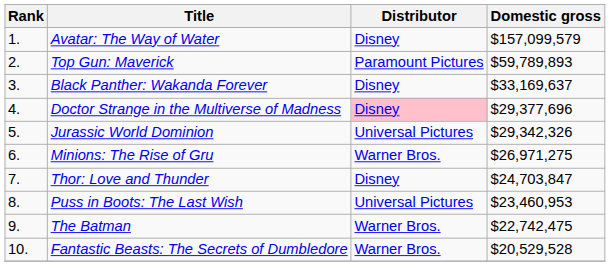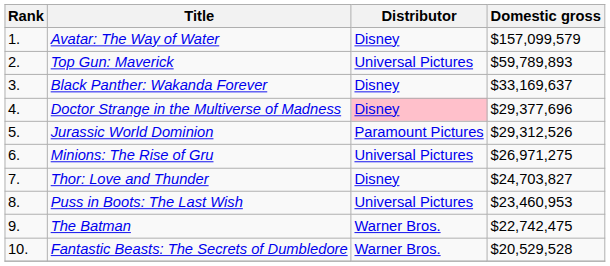 <table class="wikitable sortable" style="margin:auto; margin:auto;">
 <tr>
 <th>Rank</th>
 <th>Title</th>
 <th>Distributor</th>
 <th>Domestic gross</th>
 </tr>
 <tr>
 <td>1.</td>
 <td><em><a href='#'>Avatar: The Way of Water</a></em></td>
 <td><a href='#'>Disney</a></td>
 <td>$157,099,579</td>
 </tr>
 <tr>
 <td>2.</td>
 <td><em><a href='#'>Top Gun: Maverick</a></em></td>
-<td><a href='#'>Paramount Pictures</a></td>
+<td><a href='#'>Universal Pictures</a></td>
 <td>$59,789,893</td>
 </tr>
 <tr>
 <td>3.</td>
 <td><em><a href='#'>Black Panther: Wakanda Forever</a></em></td>
 <td><a href='#'>Disney</a></td>
 <td>$33,169,637</td>
 </tr>
 <tr>
 <td>4.</td>
 <td><em><a href='#'>Doctor Strange in the Multiverse of Madness</a></em></td>
 <td style="background: pink;"><a href='#'>Disney</a></td>
 <td>$29,377,696</td>
 </tr>
 <tr>
 <td>5.</td>
 <td><em><a href='#'>Jurassic World Dominion</a></em></td>
-<td><a href='#'>Universal Pictures</a></td>
-<td>$29,342,326</td>
+<td><a href='#'>Paramount Pictures</a></td>
+<td>$29,312,526</td>
 </tr>
 <tr>
 <td>6.</td>
 <td><em><a href='#'>Minions: The Rise of Gru</a></em></td>
-<td><a href='#'>Warner Bros.</a></td>
+<td><a href='#'>Universal Pictures</a></td>
 <td>$26,971,275</td>
 </tr>
 <tr>
 <td>7.</td>
 <td><em><a href='#'>Thor: Love and Thunder</a></em></td>
 <td><a href='#'>Disney</a></td>
-<td>$24,703,847</td>
+<td>$24,703,827</td>
 </tr>
 <tr>
 <td>8.</td>
 <td><em><a href='#'>Puss in Boots: The Last Wish</a></em></td>
 <td><a href='#'>Universal Pictures</a></td>
 <td>$23,460,953</td>
 </tr>
 <tr>
 <td>9.</td>
 <td><em><a href='#'>The Batman</a></em></td>
 <td><a href='#'>Warner Bros.</a></td>
 <td>$22,742,475</td>
 </tr>
 <tr>
 <td>10.</td>
 <td><em><a href='#'>Fantastic Beasts: The Secrets of Dumbledore</a></em></td>
 <td><a href='#'>Warner Bros.</a></td>
 <td>$20,529,528</td>
 </tr>
 <tr>
 </tr>
 </table>
